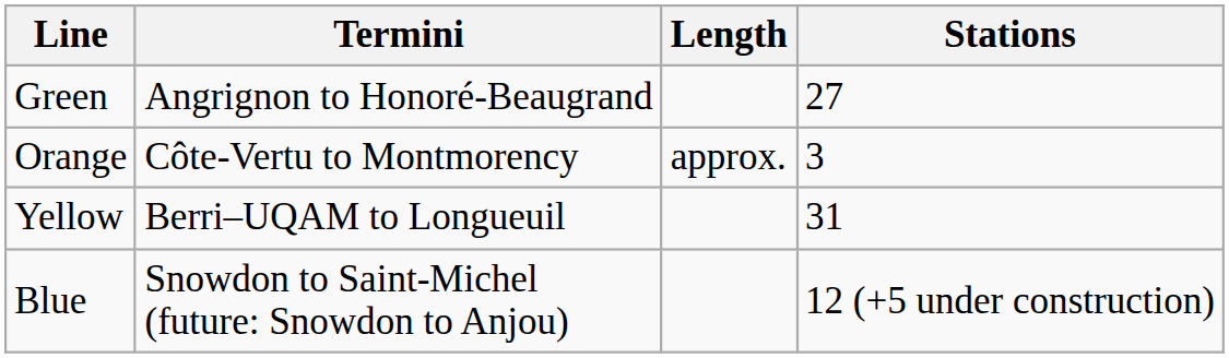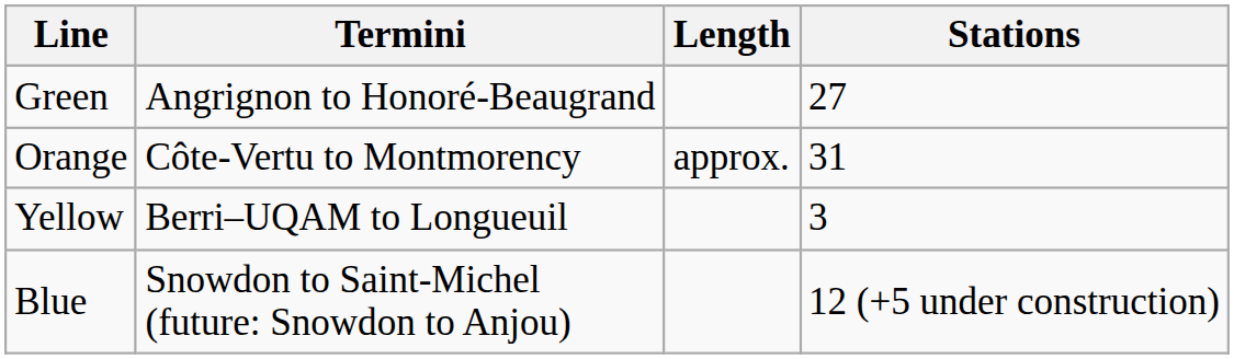 <table class="wikitable">
 <tr>
 <th>Line</th>
 <th>Termini</th>
 <th>Length</th>
 <th>Stations</th>
 </tr>
 <tr>
 <td> Green</td>
 <td>Angrignon to Honoré-Beaugrand</td>
 <td></td>
 <td>27</td>
 </tr>
 <tr>
 <td> Orange</td>
 <td>Côte-Vertu to Montmorency</td>
 <td>approx. </td>
-<td>3</td>
+<td>31</td>
 </tr>
 <tr>
 <td> Yellow</td>
 <td>Berri–UQAM to Longueuil</td>
 <td></td>
-<td>31</td>
+<td>3</td>
 </tr>
 <tr>
 <td> Blue</td>
 <td>Snowdon to Saint-Michel<br>(future: Snowdon to Anjou)</td>
 <td></td>
 <td>12 (+5 under construction)</td>
 </tr>
 </table>
